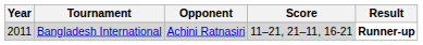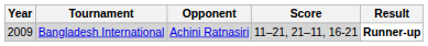 <table class="sortable wikitable" style="font-size: 90%;">
 <tr>
 <th>Year</th>
 <th>Tournament</th>
 <th>Opponent</th>
 <th>Score</th>
 <th>Result</th>
 </tr>
 <tr style="background:#D5D5D5">
-<td align="center">2011</td>
+<td align="center">2009</td>
 <td align="left"><a href='#'>Bangladesh International</a></td>
 <td align="left"> <a href='#'>Achini Ratnasiri</a></td>
 <td align="left">11–21, 21–11, 16-21</td>
 <td style="text-align:left; background:white"> <strong>Runner-up</strong></td>
 </tr>
 </table>
